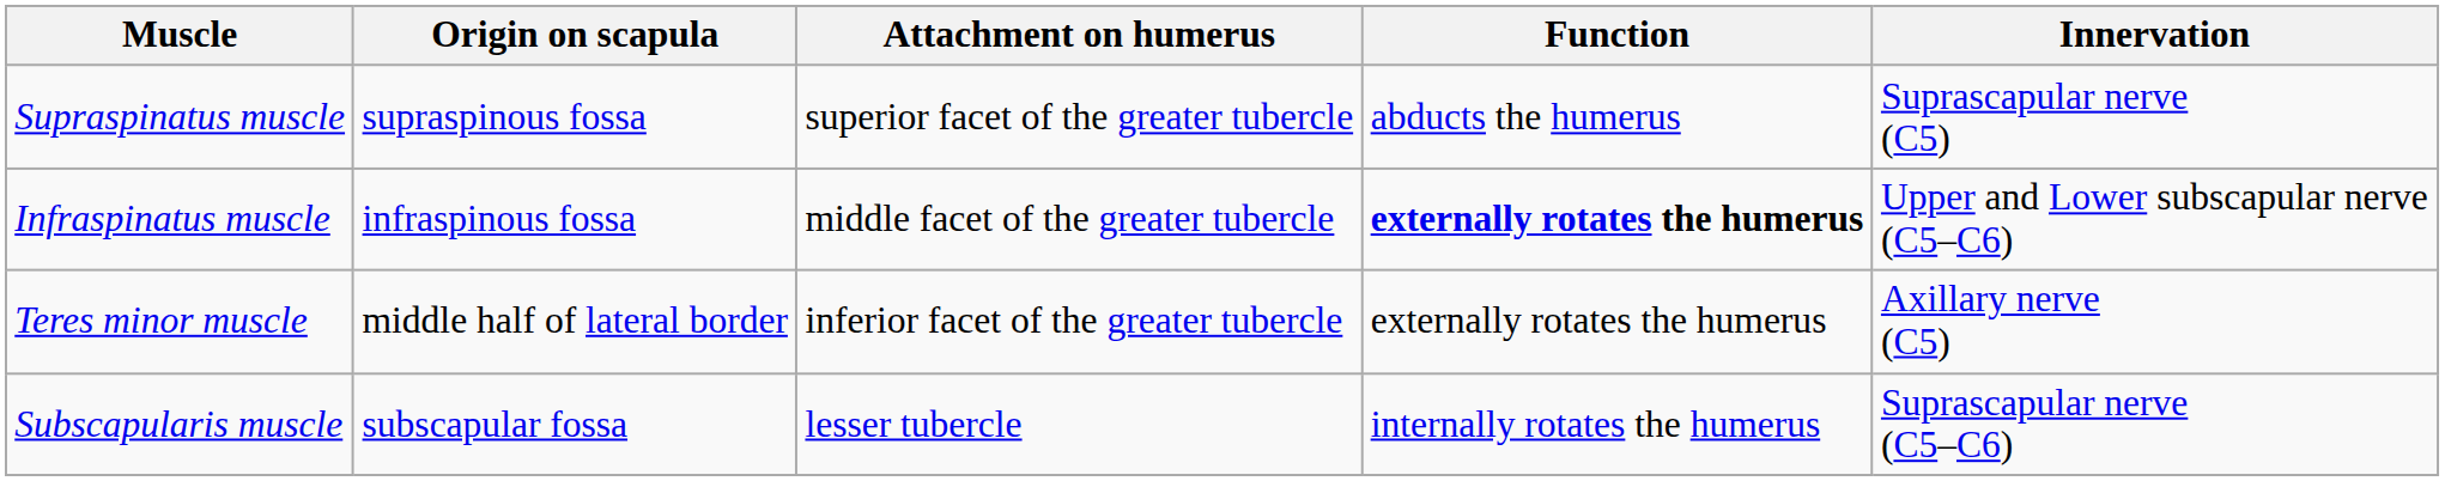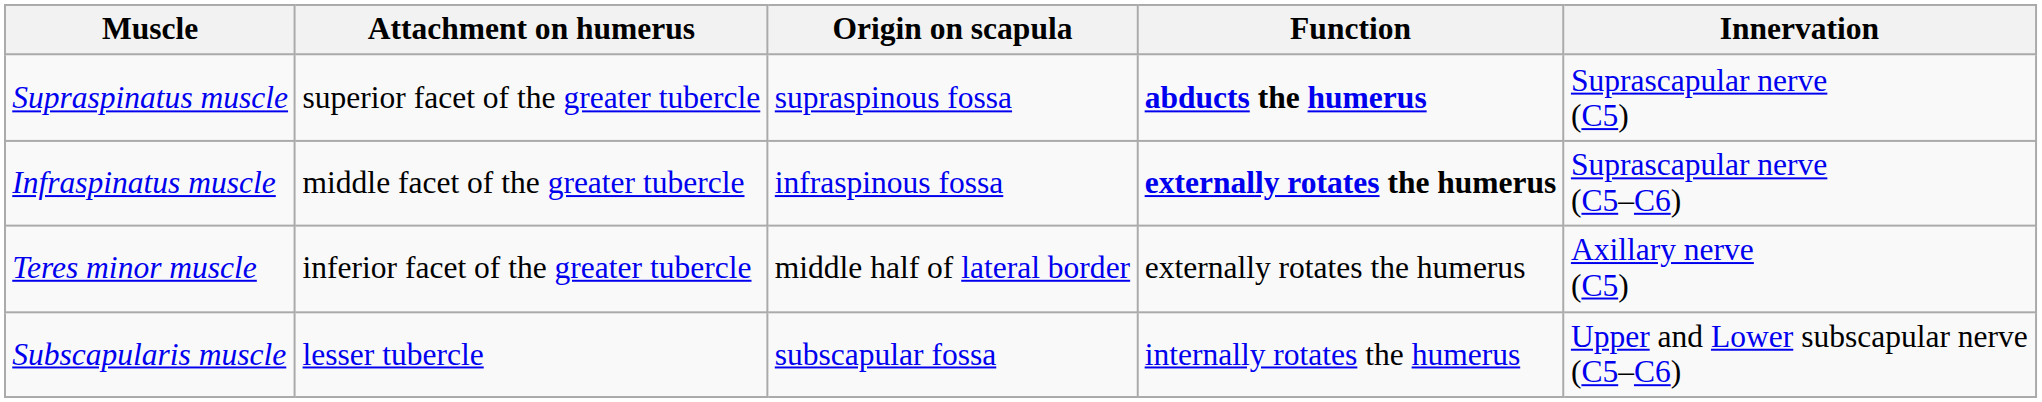 <table class="wikitable">
 <tr>
 <th>Muscle</th>
+<th>Attachment on humerus</th>
 <th>Origin on scapula</th>
-<th>Attachment on humerus</th>
 <th>Function</th>
 <th>Innervation</th>
 </tr>
 <tr>
 <td><em><a href='#'>Supraspinatus muscle</a></em></td>
+<td>superior facet of the <a href='#'>greater tubercle</a></td>
 <td><a href='#'>supraspinous fossa</a></td>
-<td>superior facet of the <a href='#'>greater tubercle</a></td>
-<td><a href='#'>abducts</a> the <a href='#'>humerus</a></td>
+<td><strong><a href='#'>abducts</a> the <a href='#'>humerus</a></strong></td>
 <td><a href='#'>Suprascapular nerve</a><br>(<a href='#'>C5</a>)</td>
 </tr>
 <tr>
 <td><em><a href='#'>Infraspinatus muscle</a></em></td>
+<td>middle facet of the <a href='#'>greater tubercle</a></td>
 <td><a href='#'>infraspinous fossa</a></td>
-<td>middle facet of the <a href='#'>greater tubercle</a></td>
 <td><strong><a href='#'>externally rotates</a> the humerus</strong></td>
-<td><a href='#'>Upper</a> and <a href='#'>Lower</a> subscapular nerve<br>(<a href='#'>C5</a>–<a href='#'>C6</a>)</td>
+<td><a href='#'>Suprascapular nerve</a><br>(<a href='#'>C5</a>–<a href='#'>C6</a>)</td>
 </tr>
 <tr>
 <td><em><a href='#'>Teres minor muscle</a></em></td>
+<td>inferior facet of the <a href='#'>greater tubercle</a></td>
 <td>middle half of <a href='#'>lateral border</a></td>
-<td>inferior facet of the <a href='#'>greater tubercle</a></td>
 <td>externally rotates the humerus</td>
 <td><a href='#'>Axillary nerve</a><br>(<a href='#'>C5</a>)</td>
 </tr>
 <tr>
 <td><em><a href='#'>Subscapularis muscle</a></em></td>
+<td><a href='#'>lesser tubercle</a></td>
 <td><a href='#'>subscapular fossa</a></td>
-<td><a href='#'>lesser tubercle</a></td>
 <td><a href='#'>internally rotates</a> the <a href='#'>humerus</a></td>
-<td><a href='#'>Suprascapular nerve</a><br>(<a href='#'>C5</a>–<a href='#'>C6</a>)</td>
+<td><a href='#'>Upper</a> and <a href='#'>Lower</a> subscapular nerve<br>(<a href='#'>C5</a>–<a href='#'>C6</a>)</td>
 </tr>
 </table>
